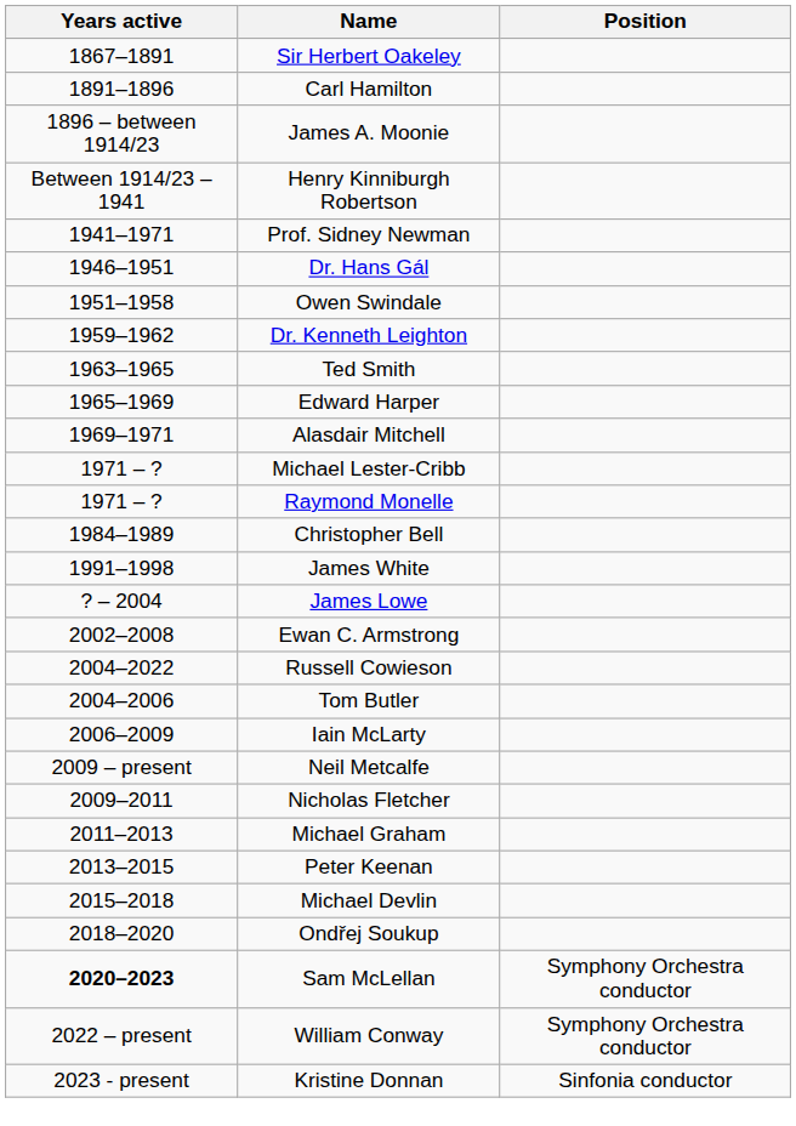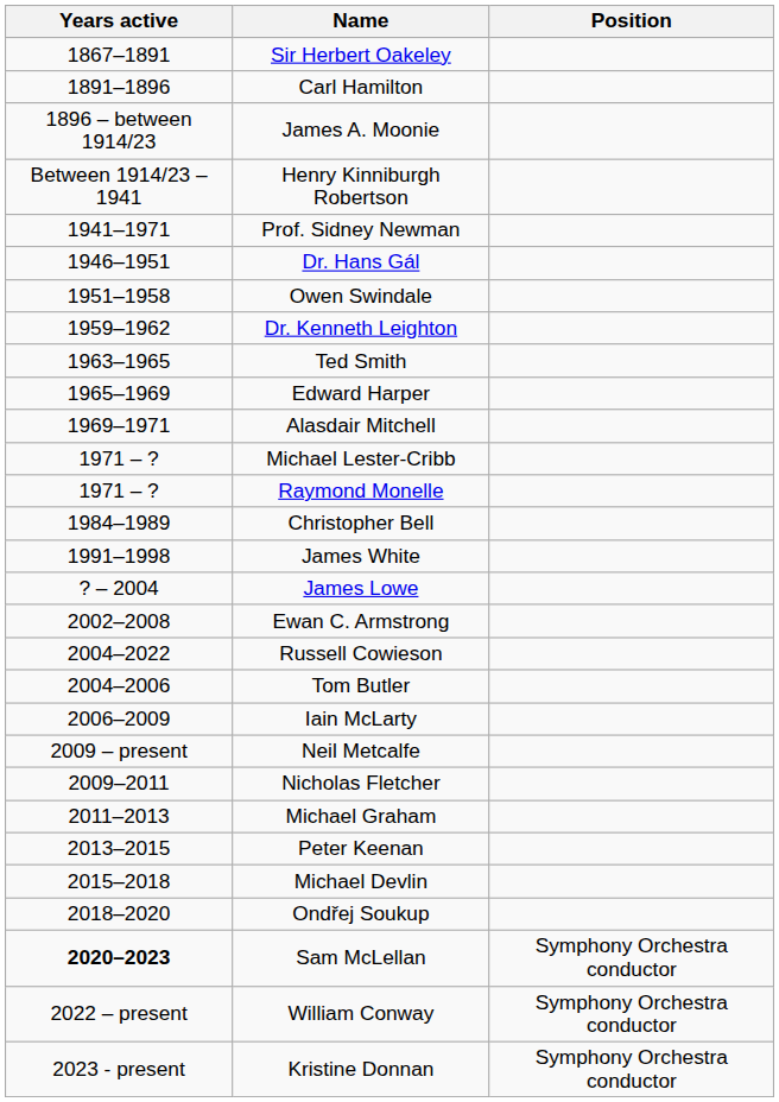 <table class="wikitable sortable" style="text-align: center; width: 600px;">
 <tr>
 <th>Years active</th>
 <th>Name</th>
 <th>Position</th>
 </tr>
 <tr>
 <td>1867–1891</td>
 <td><a href='#'>Sir Herbert Oakeley</a></td>
 <td></td>
 </tr>
 <tr>
 <td>1891–1896</td>
 <td>Carl Hamilton</td>
 <td></td>
 </tr>
 <tr>
 <td>1896 – between 1914/23</td>
 <td>James A. Moonie</td>
 <td></td>
 </tr>
 <tr>
 <td>Between 1914/23 – 1941</td>
 <td>Henry Kinniburgh Robertson</td>
 <td></td>
 </tr>
 <tr>
 <td>1941–1971</td>
 <td>Prof. Sidney Newman</td>
 <td></td>
 </tr>
 <tr>
 <td>1946–1951</td>
 <td><a href='#'>Dr. Hans Gál</a></td>
 <td></td>
 </tr>
 <tr>
 <td>1951–1958</td>
 <td>Owen Swindale</td>
 <td></td>
 </tr>
 <tr>
 <td>1959–1962</td>
 <td><a href='#'>Dr. Kenneth Leighton</a></td>
 <td></td>
 </tr>
 <tr>
 <td>1963–1965</td>
 <td>Ted Smith</td>
 <td></td>
 </tr>
 <tr>
 <td>1965–1969</td>
 <td>Edward Harper</td>
 <td></td>
 </tr>
 <tr>
 <td>1969–1971</td>
 <td>Alasdair Mitchell</td>
 <td></td>
 </tr>
 <tr>
 <td>1971 – ?</td>
 <td>Michael Lester-Cribb</td>
 <td></td>
 </tr>
 <tr>
 <td>1971 – ?</td>
 <td><a href='#'>Raymond Monelle</a></td>
 <td></td>
 </tr>
 <tr>
 <td>1984–1989</td>
 <td>Christopher Bell</td>
 <td></td>
 </tr>
 <tr>
 <td>1991–1998</td>
 <td>James White</td>
 <td></td>
 </tr>
 <tr>
 <td>? – 2004</td>
 <td><a href='#'>James Lowe</a></td>
 <td></td>
 </tr>
 <tr>
 <td>2002–2008</td>
 <td>Ewan C. Armstrong</td>
 <td></td>
 </tr>
 <tr>
 <td>2004–2022</td>
 <td>Russell Cowieson</td>
 <td></td>
 </tr>
 <tr>
 <td>2004–2006</td>
 <td>Tom Butler</td>
 <td></td>
 </tr>
 <tr>
 <td>2006–2009</td>
 <td>Iain McLarty</td>
 <td></td>
 </tr>
 <tr>
 <td>2009 – present</td>
 <td>Neil Metcalfe</td>
 <td></td>
 </tr>
 <tr>
 <td>2009–2011</td>
 <td>Nicholas Fletcher</td>
 <td></td>
 </tr>
 <tr>
 <td>2011–2013</td>
 <td>Michael Graham</td>
 <td></td>
 </tr>
 <tr>
 <td>2013–2015</td>
 <td>Peter Keenan</td>
 <td></td>
 </tr>
 <tr>
 <td>2015–2018</td>
 <td>Michael Devlin</td>
 <td></td>
 </tr>
 <tr>
 <td>2018–2020</td>
 <td>Ondřej Soukup</td>
 <td></td>
 </tr>
 <tr>
 <td><strong>2020–2023</strong></td>
 <td>Sam McLellan</td>
 <td>Symphony Orchestra conductor</td>
 </tr>
 <tr>
 <td>2022 – present</td>
 <td>William Conway</td>
 <td>Symphony Orchestra conductor</td>
 </tr>
 <tr>
 <td>2023 - present</td>
 <td>Kristine Donnan</td>
-<td>Sinfonia conductor</td>
+<td>Symphony Orchestra conductor</td>
 </tr>
 </table>
